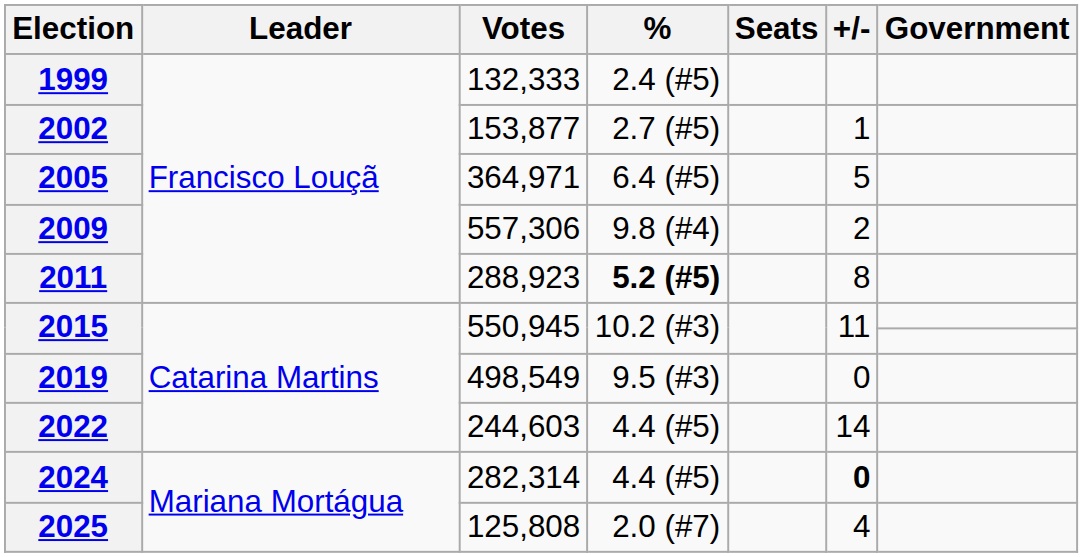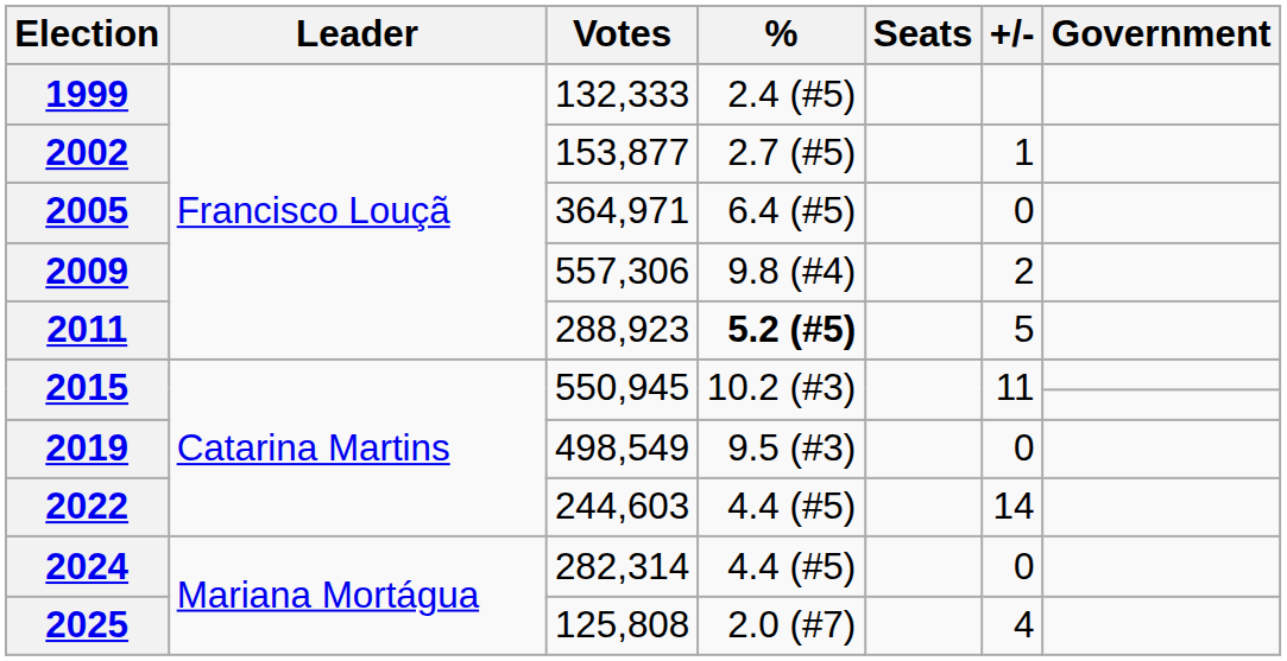 <table class="wikitable" style="text-align:right;">
 <tr>
 <th>Election</th>
 <th width="155px">Leader</th>
 <th>Votes</th>
 <th>%</th>
 <th>Seats</th>
 <th>+/-</th>
 <th>Government</th>
 </tr>
 <tr>
 <th><a href='#'>1999</a></th>
 <td rowspan="5" align=left><a href='#'>Francisco Louçã</a></td>
 <td>132,333</td>
 <td>2.4 (#5)</td>
 <td></td>
 <td></td>
 <td></td>
 </tr>
 <tr>
 <th><a href='#'>2002</a></th>
 <td>153,877</td>
 <td>2.7 (#5)</td>
 <td></td>
 <td>1</td>
 <td></td>
 </tr>
 <tr>
 <th><a href='#'>2005</a></th>
 <td>364,971</td>
 <td>6.4 (#5)</td>
 <td></td>
-<td>5</td>
+<td>0</td>
 <td></td>
 </tr>
 <tr>
 <th><a href='#'>2009</a></th>
 <td>557,306</td>
 <td>9.8 (#4)</td>
 <td></td>
 <td>2</td>
 <td></td>
 </tr>
 <tr>
 <th><a href='#'>2011</a></th>
 <td>288,923</td>
 <td><strong>5.2 (#5)</strong></td>
 <td></td>
-<td>8</td>
+<td>5</td>
 <td></td>
 </tr>
 <tr>
 <th rowspan="2"><a href='#'>2015</a></th>
 <td rowspan="4" align=left><a href='#'>Catarina Martins</a></td>
 <td rowspan="2">550,945</td>
 <td rowspan="2">10.2 (#3)</td>
 <td rowspan="2"></td>
 <td rowspan="2">11</td>
 <td></td>
 </tr>
 <tr>
 <td></td>
 </tr>
 <tr>
 <th><a href='#'>2019</a></th>
 <td>498,549</td>
 <td>9.5 (#3)</td>
 <td></td>
 <td>0</td>
 <td></td>
 </tr>
 <tr>
 <th><a href='#'>2022</a></th>
 <td>244,603</td>
 <td>4.4 (#5)</td>
 <td></td>
 <td>14</td>
 <td></td>
 </tr>
 <tr>
 <th><a href='#'>2024</a></th>
 <td rowspan="2" align=left><a href='#'>Mariana Mortágua</a></td>
 <td>282,314</td>
 <td>4.4 (#5)</td>
 <td></td>
-<td><strong>0</strong></td>
+<td>0</td>
 <td></td>
 </tr>
 <tr>
 <th><a href='#'>2025</a></th>
 <td>125,808</td>
 <td>2.0 (#7)</td>
 <td></td>
 <td>4</td>
 <td></td>
 </tr>
 </table>
